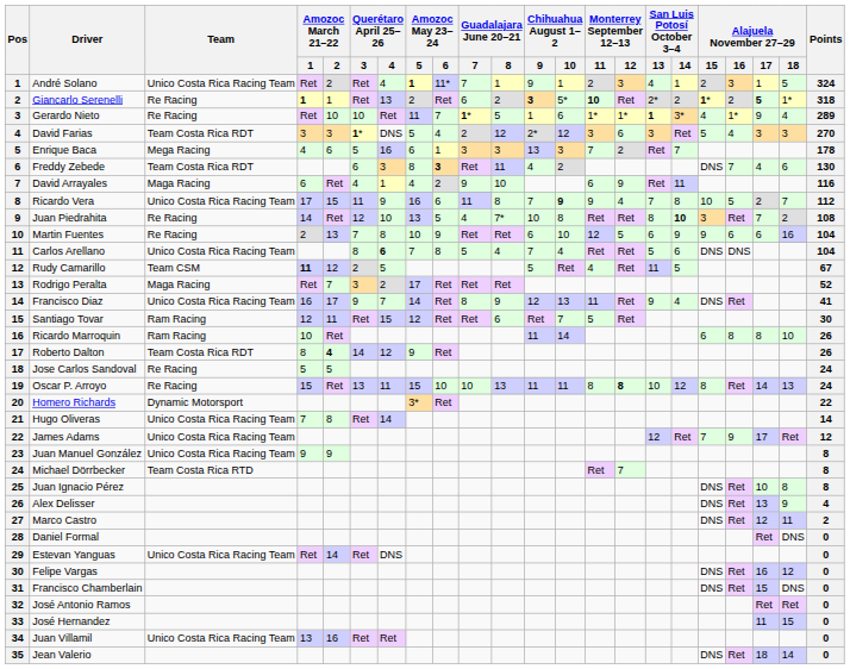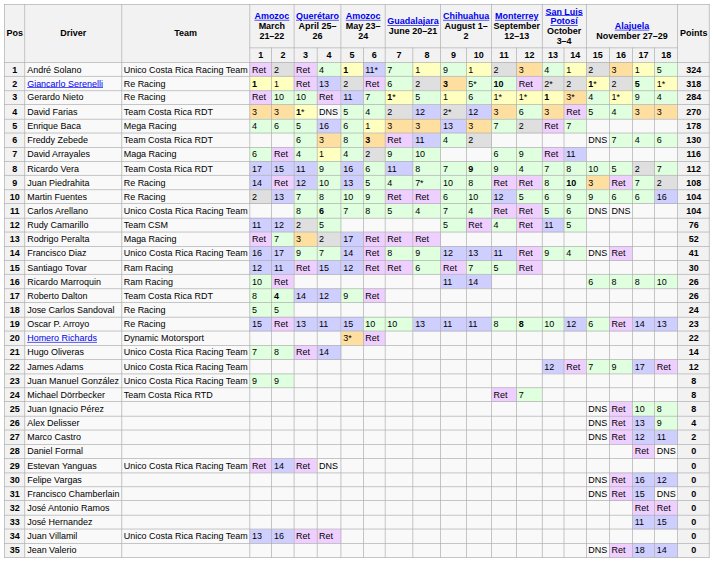 <table class="wikitable" style="font-size:85%">
 <tr>
 <th rowspan=2>Pos</th>
 <th rowspan=2>Driver</th>
 <th rowspan=2>Team</th>
 <th colspan=2> <a href='#'>Amozoc</a><br>March 21–22</th>
 <th colspan=2> <a href='#'>Querétaro</a><br>April 25–26</th>
 <th colspan=2> <a href='#'>Amozoc</a><br>May 23–24</th>
 <th colspan=2> <a href='#'>Guadalajara</a><br>June 20–21</th>
 <th colspan=2> <a href='#'>Chihuahua</a><br>August 1–2</th>
 <th colspan=2> <a href='#'>Monterrey</a><br>September 12–13</th>
 <th colspan=2> <a href='#'>San Luis Potosí</a><br>October 3–4</th>
 <th colspan=4><br><a href='#'>Alajuela</a><br>November 27–29</th>
 <th rowspan=2>Points</th>
 </tr>
 <tr>
 <th width="27">1</th>
 <th width="27">2</th>
 <th width="27">3</th>
 <th width="27">4</th>
 <th width="27">5</th>
 <th width="27">6</th>
 <th width="27">7</th>
 <th width="27">8</th>
 <th width="27">9</th>
 <th width="27">10</th>
 <th width="27">11</th>
 <th width="27">12</th>
 <th width="27">13</th>
 <th width="27">14</th>
 <th width="27">15</th>
 <th width="27">16</th>
 <th width="27">17</th>
 <th width="27">18</th>
 </tr>
 <tr>
 <th>1</th>
 <td> André Solano</td>
 <td>Unico Costa Rica Racing Team</td>
 <td style="background:#EFCFFF;">Ret</td>
 <td style="background:#DFDFDF;">2</td>
 <td style="background:#EFCFFF;">Ret</td>
 <td style="background:#DFFFDF;">4</td>
 <td style="background:#FFFFBF;"><strong>1</strong></td>
 <td style="background:#CFCFFF;">11*</td>
 <td style="background:#DFFFDF;">7</td>
 <td style="background:#FFFFBF;">1</td>
 <td style="background:#DFFFDF;">9</td>
 <td style="background:#FFFFBF;">1</td>
 <td style="background:#DFDFDF;">2</td>
 <td style="background:#FFDF9F;">3</td>
 <td style="background:#DFFFDF;">4</td>
 <td style="background:#FFFFBF;">1</td>
 <td style="background:#DFDFDF;">2</td>
 <td style="background:#FFDF9F;">3</td>
 <td style="background:#FFFFBF;">1</td>
 <td style="background:#DFFFDF;">5</td>
 <th>324</th>
 </tr>
 <tr>
 <th>2</th>
 <td> <a href='#'>Giancarlo Serenelli</a></td>
 <td>Re Racing</td>
 <td style="background:#FFFFBF;"><strong>1</strong></td>
 <td style="background:#FFFFBF;">1</td>
 <td style="background:#EFCFFF;">Ret</td>
 <td style="background:#CFCFFF;">13</td>
 <td style="background:#DFDFDF;">2</td>
 <td style="background:#EFCFFF;">Ret</td>
 <td style="background:#DFFFDF;">6</td>
 <td style="background:#DFDFDF;">2</td>
 <td style="background:#FFDF9F;"><strong>3</strong></td>
 <td style="background:#DFFFDF;">5*</td>
 <td style="background:#DFFFDF;"><strong>10</strong></td>
 <td style="background:#EFCFFF;">Ret</td>
 <td style="background:#DFDFDF;">2*</td>
 <td style="background:#DFDFDF;">2</td>
 <td style="background:#FFFFBF;"><strong>1</strong>*</td>
 <td style="background:#DFDFDF;">2</td>
 <td style="background:#DFFFDF;"><strong>5</strong></td>
 <td style="background:#FFFFBF;">1*</td>
 <th>318</th>
 </tr>
 <tr>
 <th>3</th>
 <td> Gerardo Nieto</td>
 <td>Re Racing</td>
 <td style="background:#EFCFFF;">Ret</td>
 <td style="background:#DFFFDF;">10</td>
 <td style="background:#DFFFDF;">10</td>
 <td style="background:#EFCFFF;">Ret</td>
 <td style="background:#CFCFFF;">11</td>
 <td style="background:#DFFFDF;">7</td>
 <td style="background:#FFFFBF;"><strong>1</strong>*</td>
 <td style="background:#DFFFDF;">5</td>
 <td style="background:#FFFFBF;">1</td>
 <td style="background:#DFFFDF;">6</td>
 <td style="background:#FFFFBF;">1*</td>
 <td style="background:#FFFFBF;">1*</td>
 <td style="background:#FFFFBF;"><strong>1</strong></td>
 <td style="background:#FFDF9F;">3*</td>
 <td style="background:#DFFFDF;">4</td>
 <td style="background:#FFFFBF;">1*</td>
 <td style="background:#DFFFDF;">9</td>
 <td style="background:#DFFFDF;">4</td>
-<th>289</th>
+<th>284</th>
 </tr>
 <tr>
 <th>4</th>
 <td> David Farias</td>
 <td>Team Costa Rica RDT</td>
 <td style="background:#FFDF9F;">3</td>
 <td style="background:#FFDF9F;">3</td>
 <td style="background:#FFFFBF;"><strong>1</strong>*</td>
 <td>DNS</td>
 <td style="background:#DFFFDF;">5</td>
 <td style="background:#DFFFDF;">4</td>
 <td style="background:#DFDFDF;">2</td>
 <td style="background:#CFCFFF;">12</td>
 <td style="background:#DFDFDF;">2*</td>
 <td style="background:#CFCFFF;">12</td>
 <td style="background:#FFDF9F;">3</td>
 <td style="background:#DFFFDF;">6</td>
 <td style="background:#FFDF9F;">3</td>
 <td style="background:#EFCFFF;">Ret</td>
 <td style="background:#DFFFDF;">5</td>
 <td style="background:#DFFFDF;">4</td>
 <td style="background:#FFDF9F;">3</td>
 <td style="background:#FFDF9F;">3</td>
 <th>270</th>
 </tr>
 <tr>
 <th>5</th>
 <td> Enrique Baca</td>
 <td>Mega Racing</td>
 <td style="background:#DFFFDF;">4</td>
 <td style="background:#DFFFDF;">6</td>
 <td style="background:#DFFFDF;">5</td>
 <td style="background:#CFCFFF;">16</td>
 <td style="background:#DFFFDF;">6</td>
 <td style="background:#FFFFBF;">1</td>
 <td style="background:#FFDF9F;">3</td>
 <td style="background:#FFDF9F;">3</td>
 <td style="background:#CFCFFF;">13</td>
 <td style="background:#FFDF9F;">3</td>
 <td style="background:#DFFFDF;">7</td>
 <td style="background:#DFDFDF;">2</td>
 <td style="background:#EFCFFF;">Ret</td>
 <td style="background:#DFFFDF;">7</td>
 <td></td>
 <td></td>
 <td></td>
 <td></td>
 <th>178</th>
 </tr>
 <tr>
 <th>6</th>
 <td> Freddy Zebede</td>
 <td>Team Costa Rica RDT</td>
 <td></td>
 <td></td>
 <td style="background:#DFFFDF;">6</td>
 <td style="background:#FFDF9F;">3</td>
 <td style="background:#DFFFDF;">8</td>
 <td style="background:#FFDF9F;"><strong>3</strong></td>
 <td style="background:#EFCFFF;">Ret</td>
 <td style="background:#CFCFFF;">11</td>
 <td style="background:#DFFFDF;">4</td>
 <td style="background:#DFDFDF;">2</td>
 <td></td>
 <td></td>
 <td></td>
 <td></td>
 <td>DNS</td>
 <td style="background:#DFFFDF;">7</td>
 <td style="background:#DFFFDF;">4</td>
 <td style="background:#DFFFDF;">6</td>
 <th>130</th>
 </tr>
 <tr>
 <th>7</th>
 <td> David Arrayales</td>
 <td>Maga Racing</td>
 <td style="background:#DFFFDF;">6</td>
 <td style="background:#EFCFFF;">Ret</td>
 <td style="background:#DFFFDF;">4</td>
 <td style="background:#FFFFBF;">1</td>
 <td style="background:#DFFFDF;">4</td>
 <td style="background:#DFDFDF;">2</td>
 <td style="background:#DFFFDF;">9</td>
 <td style="background:#DFFFDF;">10</td>
 <td></td>
 <td></td>
 <td style="background:#DFFFDF;">6</td>
 <td style="background:#DFFFDF;">9</td>
 <td style="background:#EFCFFF;">Ret</td>
 <td style="background:#CFCFFF;">11</td>
 <td></td>
 <td></td>
 <td></td>
 <td></td>
 <th>116</th>
 </tr>
 <tr>
 <th>8</th>
 <td> Ricardo Vera</td>
-<td>Unico Costa Rica Racing Team</td>
+<td>Team Costa Rica RDT</td>
 <td style="background:#CFCFFF;">17</td>
 <td style="background:#CFCFFF;">15</td>
 <td style="background:#CFCFFF;">11</td>
 <td style="background:#DFFFDF;">9</td>
 <td style="background:#CFCFFF;">16</td>
 <td style="background:#DFFFDF;">6</td>
 <td style="background:#CFCFFF;">11</td>
 <td style="background:#DFFFDF;">8</td>
 <td style="background:#DFFFDF;">7</td>
 <td style="background:#DFFFDF;"><strong>9</strong></td>
 <td style="background:#DFFFDF;">9</td>
 <td style="background:#DFFFDF;">4</td>
 <td style="background:#DFFFDF;">7</td>
 <td style="background:#DFFFDF;">8</td>
 <td style="background:#DFFFDF;">10</td>
 <td style="background:#DFFFDF;">5</td>
 <td style="background:#DFDFDF;">2</td>
 <td style="background:#DFFFDF;">7</td>
 <th>112</th>
 </tr>
 <tr>
 <th>9</th>
 <td> Juan Piedrahita</td>
 <td>Re Racing</td>
 <td style="background:#CFCFFF;">14</td>
 <td style="background:#EFCFFF;">Ret</td>
 <td style="background:#CFCFFF;">12</td>
 <td style="background:#DFFFDF;">10</td>
 <td style="background:#CFCFFF;">13</td>
 <td style="background:#DFFFDF;">5</td>
 <td style="background:#DFFFDF;">4</td>
 <td style="background:#DFFFDF;">7*</td>
 <td style="background:#DFFFDF;">10</td>
 <td style="background:#DFFFDF;">8</td>
 <td style="background:#EFCFFF;">Ret</td>
 <td style="background:#EFCFFF;">Ret</td>
 <td style="background:#DFFFDF;">8</td>
 <td style="background:#DFFFDF;"><strong>10</strong></td>
 <td style="background:#FFDF9F;">3</td>
 <td style="background:#EFCFFF;">Ret</td>
 <td style="background:#DFFFDF;">7</td>
 <td style="background:#DFDFDF;">2</td>
 <th>108</th>
 </tr>
 <tr>
 <th>10</th>
 <td> Martin Fuentes</td>
 <td>Re Racing</td>
 <td style="background:#DFDFDF;">2</td>
 <td style="background:#CFCFFF;">13</td>
 <td style="background:#DFFFDF;">7</td>
 <td style="background:#DFFFDF;">8</td>
 <td style="background:#DFFFDF;">10</td>
 <td style="background:#DFFFDF;">9</td>
 <td style="background:#EFCFFF;">Ret</td>
 <td style="background:#EFCFFF;">Ret</td>
 <td style="background:#DFFFDF;">6</td>
 <td style="background:#DFFFDF;">10</td>
 <td style="background:#CFCFFF;">12</td>
 <td style="background:#DFFFDF;">5</td>
 <td style="background:#DFFFDF;">6</td>
 <td style="background:#DFFFDF;">9</td>
 <td style="background:#DFFFDF;">9</td>
 <td style="background:#DFFFDF;">6</td>
 <td style="background:#DFFFDF;">6</td>
 <td style="background:#CFCFFF;">16</td>
 <th>104</th>
 </tr>
 <tr>
 <th>11</th>
 <td> Carlos Arellano</td>
 <td>Unico Costa Rica Racing Team</td>
 <td></td>
 <td></td>
 <td style="background:#DFFFDF;">8</td>
 <td style="background:#DFFFDF;"><strong>6</strong></td>
 <td style="background:#DFFFDF;">7</td>
 <td style="background:#DFFFDF;">8</td>
 <td style="background:#DFFFDF;">5</td>
 <td style="background:#DFFFDF;">4</td>
 <td style="background:#DFFFDF;">7</td>
 <td style="background:#DFFFDF;">4</td>
 <td style="background:#EFCFFF;">Ret</td>
 <td style="background:#EFCFFF;">Ret</td>
 <td style="background:#DFFFDF;">5</td>
 <td style="background:#DFFFDF;">6</td>
 <td>DNS</td>
 <td>DNS</td>
 <td></td>
 <td></td>
 <th>104</th>
 </tr>
 <tr>
 <th>12</th>
 <td> Rudy Camarillo</td>
 <td>Team CSM</td>
-<td style="background:#CFCFFF;"><strong>11</strong></td>
+<td style="background:#CFCFFF;">11</td>
 <td style="background:#CFCFFF;">12</td>
 <td style="background:#DFDFDF;">2</td>
 <td style="background:#DFFFDF;">5</td>
 <td></td>
 <td></td>
 <td></td>
 <td></td>
 <td style="background:#DFFFDF;">5</td>
 <td style="background:#EFCFFF;">Ret</td>
 <td style="background:#DFFFDF;">4</td>
 <td style="background:#EFCFFF;">Ret</td>
 <td style="background:#CFCFFF;">11</td>
 <td style="background:#DFFFDF;">5</td>
 <td></td>
 <td></td>
 <td></td>
 <td></td>
-<th>67</th>
+<th>76</th>
 </tr>
 <tr>
 <th>13</th>
 <td> Rodrigo Peralta</td>
 <td>Maga Racing</td>
 <td style="background:#EFCFFF;">Ret</td>
 <td style="background:#DFFFDF;">7</td>
 <td style="background:#FFDF9F;">3</td>
 <td style="background:#DFDFDF;">2</td>
 <td style="background:#CFCFFF;">17</td>
 <td style="background:#EFCFFF;">Ret</td>
 <td style="background:#EFCFFF;">Ret</td>
 <td style="background:#EFCFFF;">Ret</td>
 <td></td>
 <td></td>
 <td></td>
 <td></td>
 <td></td>
 <td></td>
 <td></td>
 <td></td>
 <td></td>
 <td></td>
 <th>52</th>
 </tr>
 <tr>
 <th>14</th>
 <td> Francisco Diaz</td>
 <td>Unico Costa Rica Racing Team</td>
 <td style="background:#CFCFFF;">16</td>
 <td style="background:#CFCFFF;">17</td>
 <td style="background:#DFFFDF;">9</td>
 <td style="background:#DFFFDF;">7</td>
 <td style="background:#CFCFFF;">14</td>
 <td style="background:#EFCFFF;">Ret</td>
 <td style="background:#DFFFDF;">8</td>
 <td style="background:#DFFFDF;">9</td>
 <td style="background:#CFCFFF;">12</td>
 <td style="background:#CFCFFF;">13</td>
 <td style="background:#CFCFFF;">11</td>
 <td style="background:#EFCFFF;">Ret</td>
 <td style="background:#DFFFDF;">9</td>
 <td style="background:#DFFFDF;">4</td>
 <td>DNS</td>
 <td style="background:#EFCFFF;">Ret</td>
 <td></td>
 <td></td>
 <th>41</th>
 </tr>
 <tr>
 <th>15</th>
 <td> Santiago Tovar</td>
 <td>Ram Racing</td>
 <td style="background:#CFCFFF;">12</td>
 <td style="background:#CFCFFF;">11</td>
 <td style="background:#EFCFFF;">Ret</td>
 <td style="background:#CFCFFF;">15</td>
 <td style="background:#CFCFFF;">12</td>
 <td style="background:#EFCFFF;">Ret</td>
 <td style="background:#EFCFFF;">Ret</td>
 <td style="background:#DFFFDF;">6</td>
 <td style="background:#EFCFFF;">Ret</td>
 <td style="background:#DFFFDF;">7</td>
 <td style="background:#DFFFDF;">5</td>
 <td style="background:#EFCFFF;">Ret</td>
 <td></td>
 <td></td>
 <td></td>
 <td></td>
 <td></td>
 <td></td>
 <th>30</th>
 </tr>
 <tr>
 <th>16</th>
 <td> Ricardo Marroquin</td>
 <td>Ram Racing</td>
 <td style="background:#DFFFDF;">10</td>
 <td style="background:#EFCFFF;">Ret</td>
 <td></td>
 <td></td>
 <td></td>
 <td></td>
 <td></td>
 <td></td>
 <td style="background:#CFCFFF;">11</td>
 <td style="background:#CFCFFF;">14</td>
 <td></td>
 <td></td>
 <td></td>
 <td></td>
 <td style="background:#DFFFDF;">6</td>
 <td style="background:#DFFFDF;">8</td>
 <td style="background:#DFFFDF;">8</td>
 <td style="background:#DFFFDF;">10</td>
 <th>26</th>
 </tr>
 <tr>
 <th>17</th>
 <td> Roberto Dalton</td>
 <td>Team Costa Rica RDT</td>
 <td style="background:#DFFFDF;">8</td>
 <td style="background:#DFFFDF;"><strong>4</strong></td>
 <td style="background:#CFCFFF;">14</td>
 <td style="background:#CFCFFF;">12</td>
 <td style="background:#DFFFDF;">9</td>
 <td style="background:#EFCFFF;">Ret</td>
 <td></td>
 <td></td>
 <td></td>
 <td></td>
 <td></td>
 <td></td>
 <td></td>
 <td></td>
 <td></td>
 <td></td>
 <td></td>
 <td></td>
 <th>26</th>
 </tr>
 <tr>
 <th>18</th>
 <td> Jose Carlos Sandoval</td>
 <td>Re Racing</td>
 <td style="background:#DFFFDF;">5</td>
 <td style="background:#DFFFDF;">5</td>
 <td></td>
 <td></td>
 <td></td>
 <td></td>
 <td></td>
 <td></td>
 <td></td>
 <td></td>
 <td></td>
 <td></td>
 <td></td>
 <td></td>
 <td></td>
 <td></td>
 <td></td>
 <td></td>
 <th>24</th>
 </tr>
 <tr>
 <th>19</th>
 <td> Oscar P. Arroyo</td>
 <td>Re Racing</td>
 <td style="background:#CFCFFF;">15</td>
 <td style="background:#EFCFFF;">Ret</td>
 <td style="background:#CFCFFF;">13</td>
 <td style="background:#CFCFFF;">11</td>
 <td style="background:#CFCFFF;">15</td>
 <td style="background:#DFFFDF;">10</td>
 <td style="background:#DFFFDF;">10</td>
 <td style="background:#CFCFFF;">13</td>
 <td style="background:#CFCFFF;">11</td>
 <td style="background:#CFCFFF;">11</td>
 <td style="background:#DFFFDF;">8</td>
 <td style="background:#DFFFDF;"><strong>8</strong></td>
 <td style="background:#DFFFDF;">10</td>
 <td style="background:#CFCFFF;">12</td>
-<td style="background:#DFFFDF;">8</td>
+<td style="background:#DFFFDF;">6</td>
 <td style="background:#EFCFFF;">Ret</td>
 <td style="background:#CFCFFF;">14</td>
 <td style="background:#CFCFFF;">13</td>
-<th>24</th>
+<th>23</th>
 </tr>
 <tr>
 <th>20</th>
 <td> <a href='#'>Homero Richards</a></td>
 <td>Dynamic Motorsport</td>
 <td></td>
 <td></td>
 <td></td>
 <td></td>
 <td style="background:#FFDF9F;">3*</td>
 <td style="background:#EFCFFF;">Ret</td>
 <td></td>
 <td></td>
 <td></td>
 <td></td>
 <td></td>
 <td></td>
 <td></td>
 <td></td>
 <td></td>
 <td></td>
 <td></td>
 <td></td>
 <th>22</th>
 </tr>
 <tr>
 <th>21</th>
 <td> Hugo Oliveras</td>
 <td>Unico Costa Rica Racing Team</td>
 <td style="background:#DFFFDF;">7</td>
 <td style="background:#DFFFDF;">8</td>
 <td style="background:#EFCFFF;">Ret</td>
 <td style="background:#CFCFFF;">14</td>
 <td></td>
 <td></td>
 <td></td>
 <td></td>
 <td></td>
 <td></td>
 <td></td>
 <td></td>
 <td></td>
 <td></td>
 <td></td>
 <td></td>
 <td></td>
 <td></td>
 <th>14</th>
 </tr>
 <tr>
 <th>22</th>
 <td> James Adams</td>
 <td>Unico Costa Rica Racing Team</td>
 <td></td>
 <td></td>
 <td></td>
 <td></td>
 <td></td>
 <td></td>
 <td></td>
 <td></td>
 <td></td>
 <td></td>
 <td></td>
 <td></td>
 <td style="background:#CFCFFF;">12</td>
 <td style="background:#EFCFFF;">Ret</td>
 <td style="background:#DFFFDF;">7</td>
 <td style="background:#DFFFDF;">9</td>
 <td style="background:#CFCFFF;">17</td>
 <td style="background:#EFCFFF;">Ret</td>
 <th>12</th>
 </tr>
 <tr>
 <th>23</th>
 <td> Juan Manuel González</td>
 <td>Unico Costa Rica Racing Team</td>
 <td style="background:#DFFFDF;">9</td>
 <td style="background:#DFFFDF;">9</td>
 <td></td>
 <td></td>
 <td></td>
 <td></td>
 <td></td>
 <td></td>
 <td></td>
 <td></td>
 <td></td>
 <td></td>
 <td></td>
 <td></td>
 <td></td>
 <td></td>
 <td></td>
 <td></td>
 <th>8</th>
 </tr>
 <tr>
 <th>24</th>
 <td> Michael Dörrbecker</td>
 <td>Team Costa Rica RTD</td>
 <td></td>
 <td></td>
 <td></td>
 <td></td>
 <td></td>
 <td></td>
 <td></td>
 <td></td>
 <td></td>
 <td></td>
 <td style="background:#EFCFFF;">Ret</td>
 <td style="background:#DFFFDF;">7</td>
 <td></td>
 <td></td>
 <td></td>
 <td></td>
 <td></td>
 <td></td>
 <th>8</th>
 </tr>
 <tr>
 <th>25</th>
 <td> Juan Ignacio Pérez</td>
 <td></td>
 <td></td>
 <td></td>
 <td></td>
 <td></td>
 <td></td>
 <td></td>
 <td></td>
 <td></td>
 <td></td>
 <td></td>
 <td></td>
 <td></td>
 <td></td>
 <td></td>
 <td>DNS</td>
 <td style="background:#EFCFFF;">Ret</td>
 <td style="background:#DFFFDF;">10</td>
 <td style="background:#DFFFDF;">8</td>
 <th>8</th>
 </tr>
 <tr>
 <th>26</th>
 <td> Alex Delisser</td>
 <td></td>
 <td></td>
 <td></td>
 <td></td>
 <td></td>
 <td></td>
 <td></td>
 <td></td>
 <td></td>
 <td></td>
 <td></td>
 <td></td>
 <td></td>
 <td></td>
 <td></td>
 <td>DNS</td>
 <td style="background:#EFCFFF;">Ret</td>
 <td style="background:#CFCFFF;">13</td>
 <td style="background:#DFFFDF;">9</td>
 <th>4</th>
 </tr>
 <tr>
 <th>27</th>
 <td> Marco Castro</td>
 <td></td>
 <td></td>
 <td></td>
 <td></td>
 <td></td>
 <td></td>
 <td></td>
 <td></td>
 <td></td>
 <td></td>
 <td></td>
 <td></td>
 <td></td>
 <td></td>
 <td></td>
 <td>DNS</td>
 <td style="background:#EFCFFF;">Ret</td>
 <td style="background:#CFCFFF;">12</td>
 <td style="background:#CFCFFF;">11</td>
 <th>2</th>
 </tr>
 <tr>
 <th>28</th>
 <td> Daniel Formal</td>
 <td></td>
 <td></td>
 <td></td>
 <td></td>
 <td></td>
 <td></td>
 <td></td>
 <td></td>
 <td></td>
 <td></td>
 <td></td>
 <td></td>
 <td></td>
 <td></td>
 <td></td>
 <td></td>
 <td></td>
 <td style="background:#EFCFFF;">Ret</td>
 <td>DNS</td>
 <th>0</th>
 </tr>
 <tr>
 <th>29</th>
 <td> Estevan Yanguas</td>
 <td>Unico Costa Rica Racing Team</td>
 <td style="background:#EFCFFF;">Ret</td>
 <td style="background:#CFCFFF;">14</td>
 <td style="background:#EFCFFF;">Ret</td>
 <td>DNS</td>
 <td></td>
 <td></td>
 <td></td>
 <td></td>
 <td></td>
 <td></td>
 <td></td>
 <td></td>
 <td></td>
 <td></td>
 <td></td>
 <td></td>
 <td></td>
 <td></td>
 <th>0</th>
 </tr>
 <tr>
 <th>30</th>
 <td> Felipe Vargas</td>
 <td></td>
 <td></td>
 <td></td>
 <td></td>
 <td></td>
 <td></td>
 <td></td>
 <td></td>
 <td></td>
 <td></td>
 <td></td>
 <td></td>
 <td></td>
 <td></td>
 <td></td>
 <td>DNS</td>
 <td style="background:#EFCFFF;">Ret</td>
 <td style="background:#CFCFFF;">16</td>
 <td style="background:#CFCFFF;">12</td>
 <th>0</th>
 </tr>
 <tr>
 <th>31</th>
 <td> Francisco Chamberlain</td>
 <td></td>
 <td></td>
 <td></td>
 <td></td>
 <td></td>
 <td></td>
 <td></td>
 <td></td>
 <td></td>
 <td></td>
 <td></td>
 <td></td>
 <td></td>
 <td></td>
 <td></td>
 <td>DNS</td>
 <td style="background:#EFCFFF;">Ret</td>
 <td style="background:#CFCFFF;">15</td>
 <td>DNS</td>
 <th>0</th>
 </tr>
 <tr>
 <th>32</th>
 <td> José Antonio Ramos</td>
 <td></td>
 <td></td>
 <td></td>
 <td></td>
 <td></td>
 <td></td>
 <td></td>
 <td></td>
 <td></td>
 <td></td>
 <td></td>
 <td></td>
 <td></td>
 <td></td>
 <td></td>
 <td></td>
 <td></td>
 <td style="background:#EFCFFF;">Ret</td>
 <td style="background:#EFCFFF;">Ret</td>
 <th>0</th>
 </tr>
 <tr>
 <th>33</th>
 <td> José Hernandez</td>
 <td></td>
 <td></td>
 <td></td>
 <td></td>
 <td></td>
 <td></td>
 <td></td>
 <td></td>
 <td></td>
 <td></td>
 <td></td>
 <td></td>
 <td></td>
 <td></td>
 <td></td>
 <td></td>
 <td></td>
 <td style="background:#CFCFFF;">11</td>
 <td style="background:#CFCFFF;">15</td>
 <th>0</th>
 </tr>
 <tr>
 <th>34</th>
 <td> Juan Villamil</td>
 <td>Unico Costa Rica Racing Team</td>
 <td style="background:#CFCFFF;">13</td>
 <td style="background:#CFCFFF;">16</td>
 <td style="background:#EFCFFF;">Ret</td>
 <td style="background:#EFCFFF;">Ret</td>
 <td></td>
 <td></td>
 <td></td>
 <td></td>
 <td></td>
 <td></td>
 <td></td>
 <td></td>
 <td></td>
 <td></td>
 <td></td>
 <td></td>
 <td></td>
 <td></td>
 <th>0</th>
 </tr>
 <tr>
 <th>35</th>
 <td> Jean Valerio</td>
 <td></td>
 <td></td>
 <td></td>
 <td></td>
 <td></td>
 <td></td>
 <td></td>
 <td></td>
 <td></td>
 <td></td>
 <td></td>
 <td></td>
 <td></td>
 <td></td>
 <td></td>
 <td>DNS</td>
 <td style="background:#EFCFFF;">Ret</td>
 <td style="background:#CFCFFF;">18</td>
 <td style="background:#CFCFFF;">14</td>
 <th>0</th>
 </tr>
 </table>
